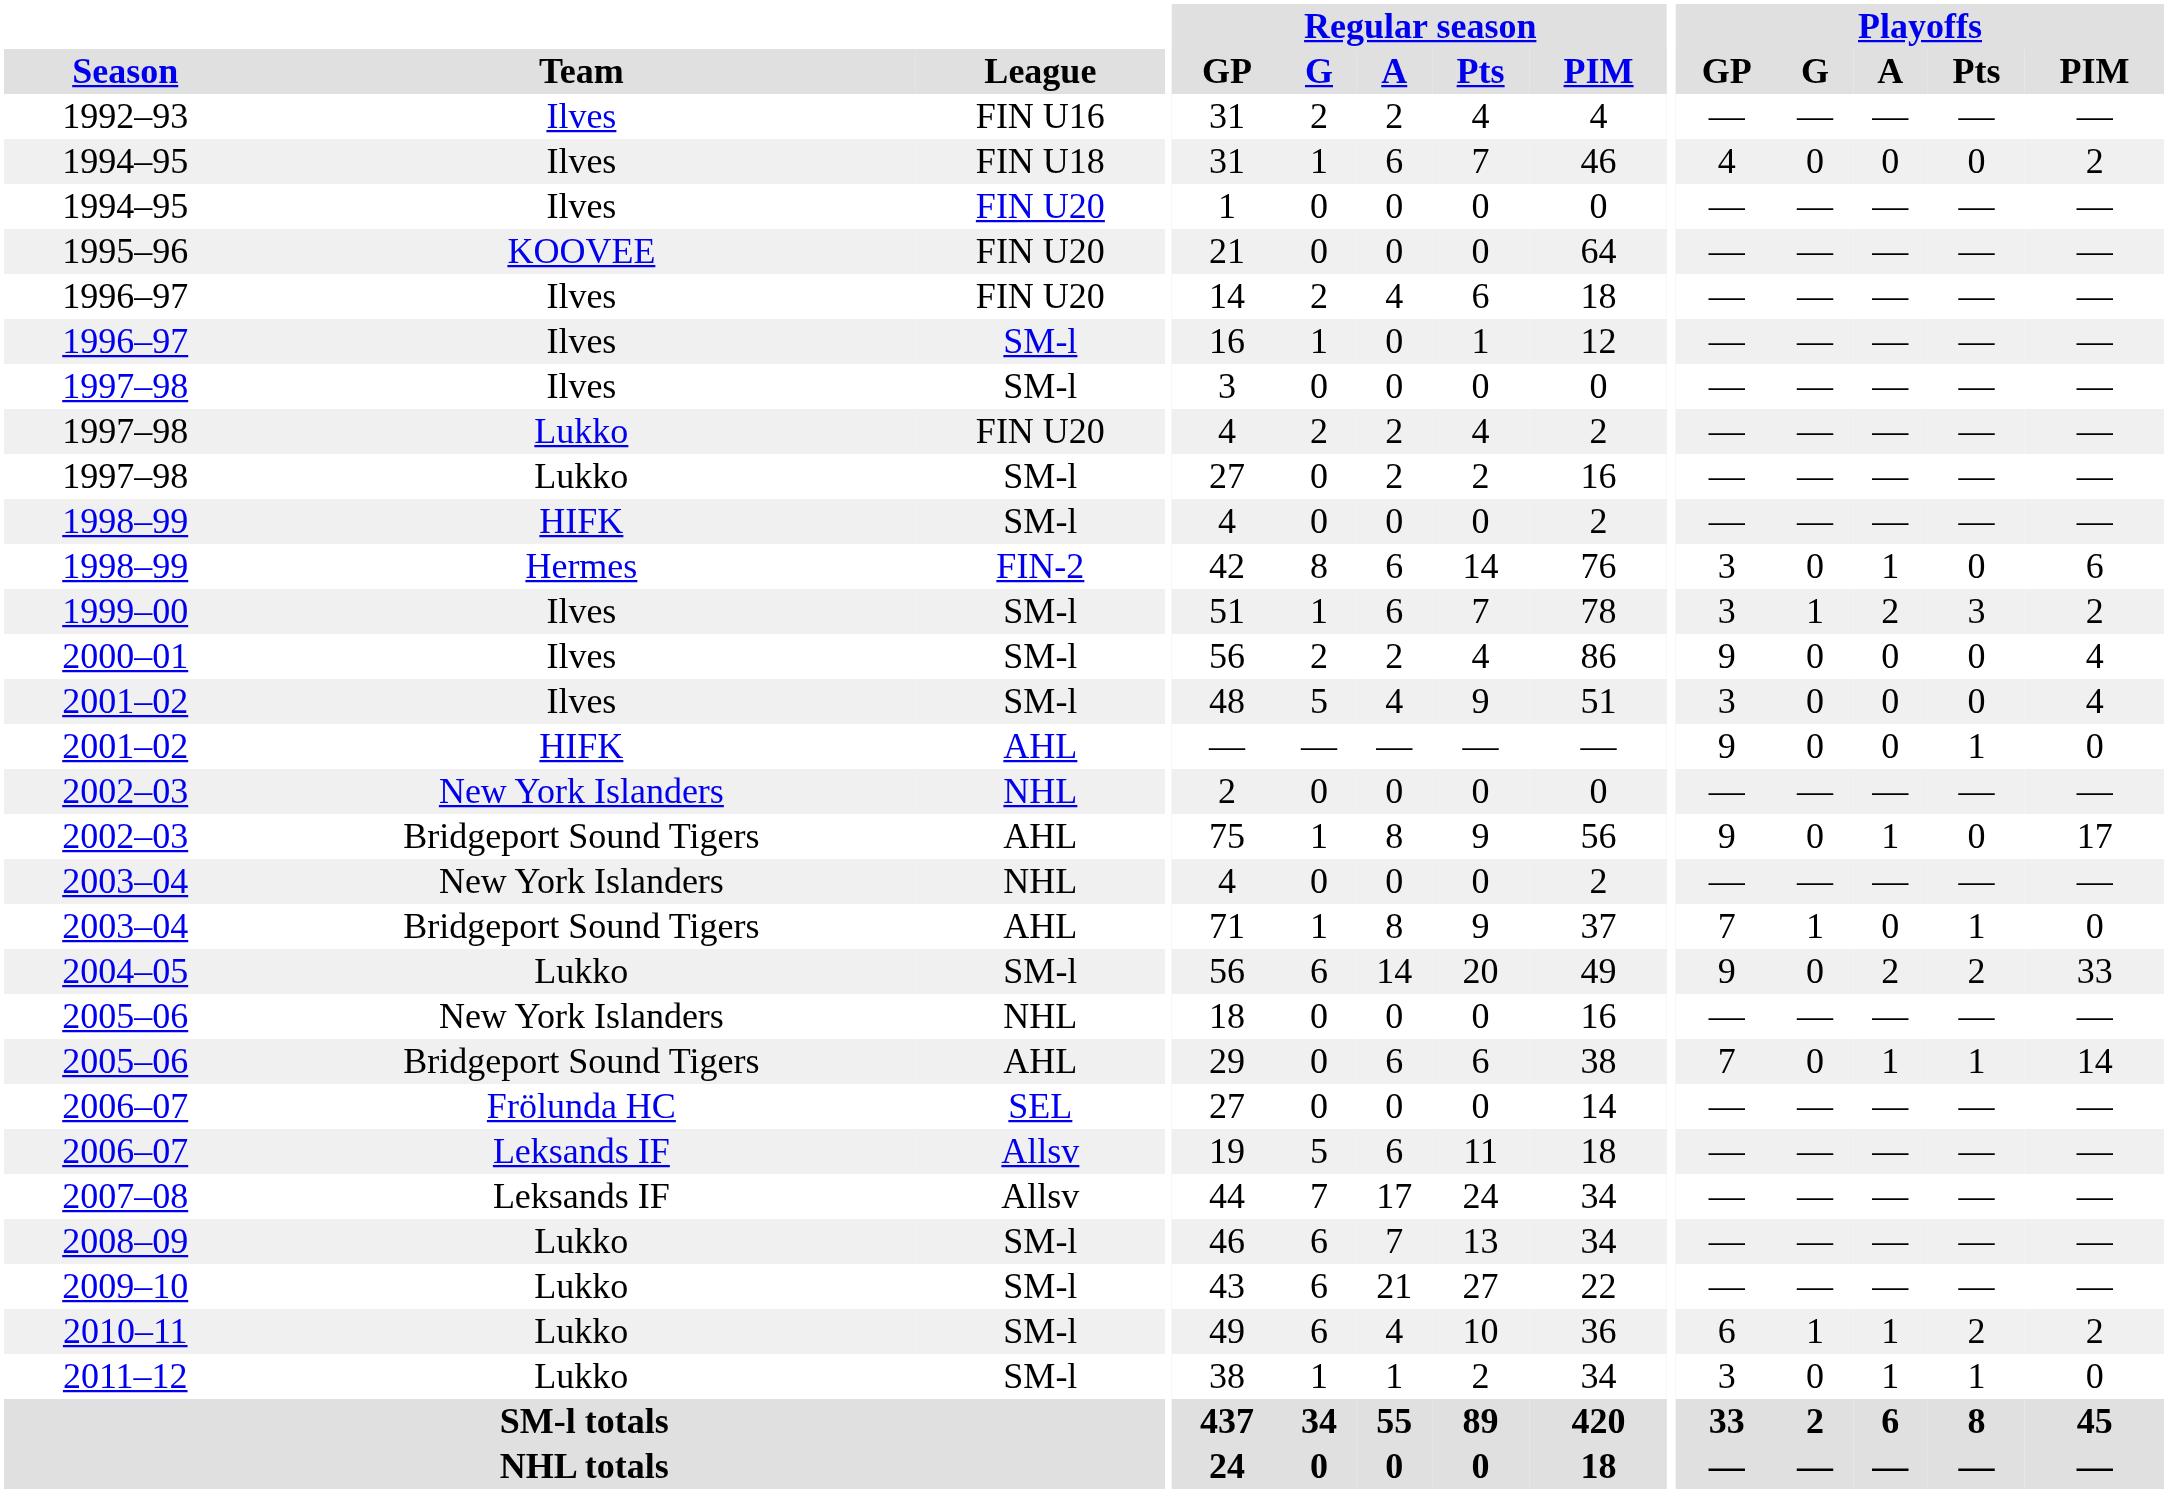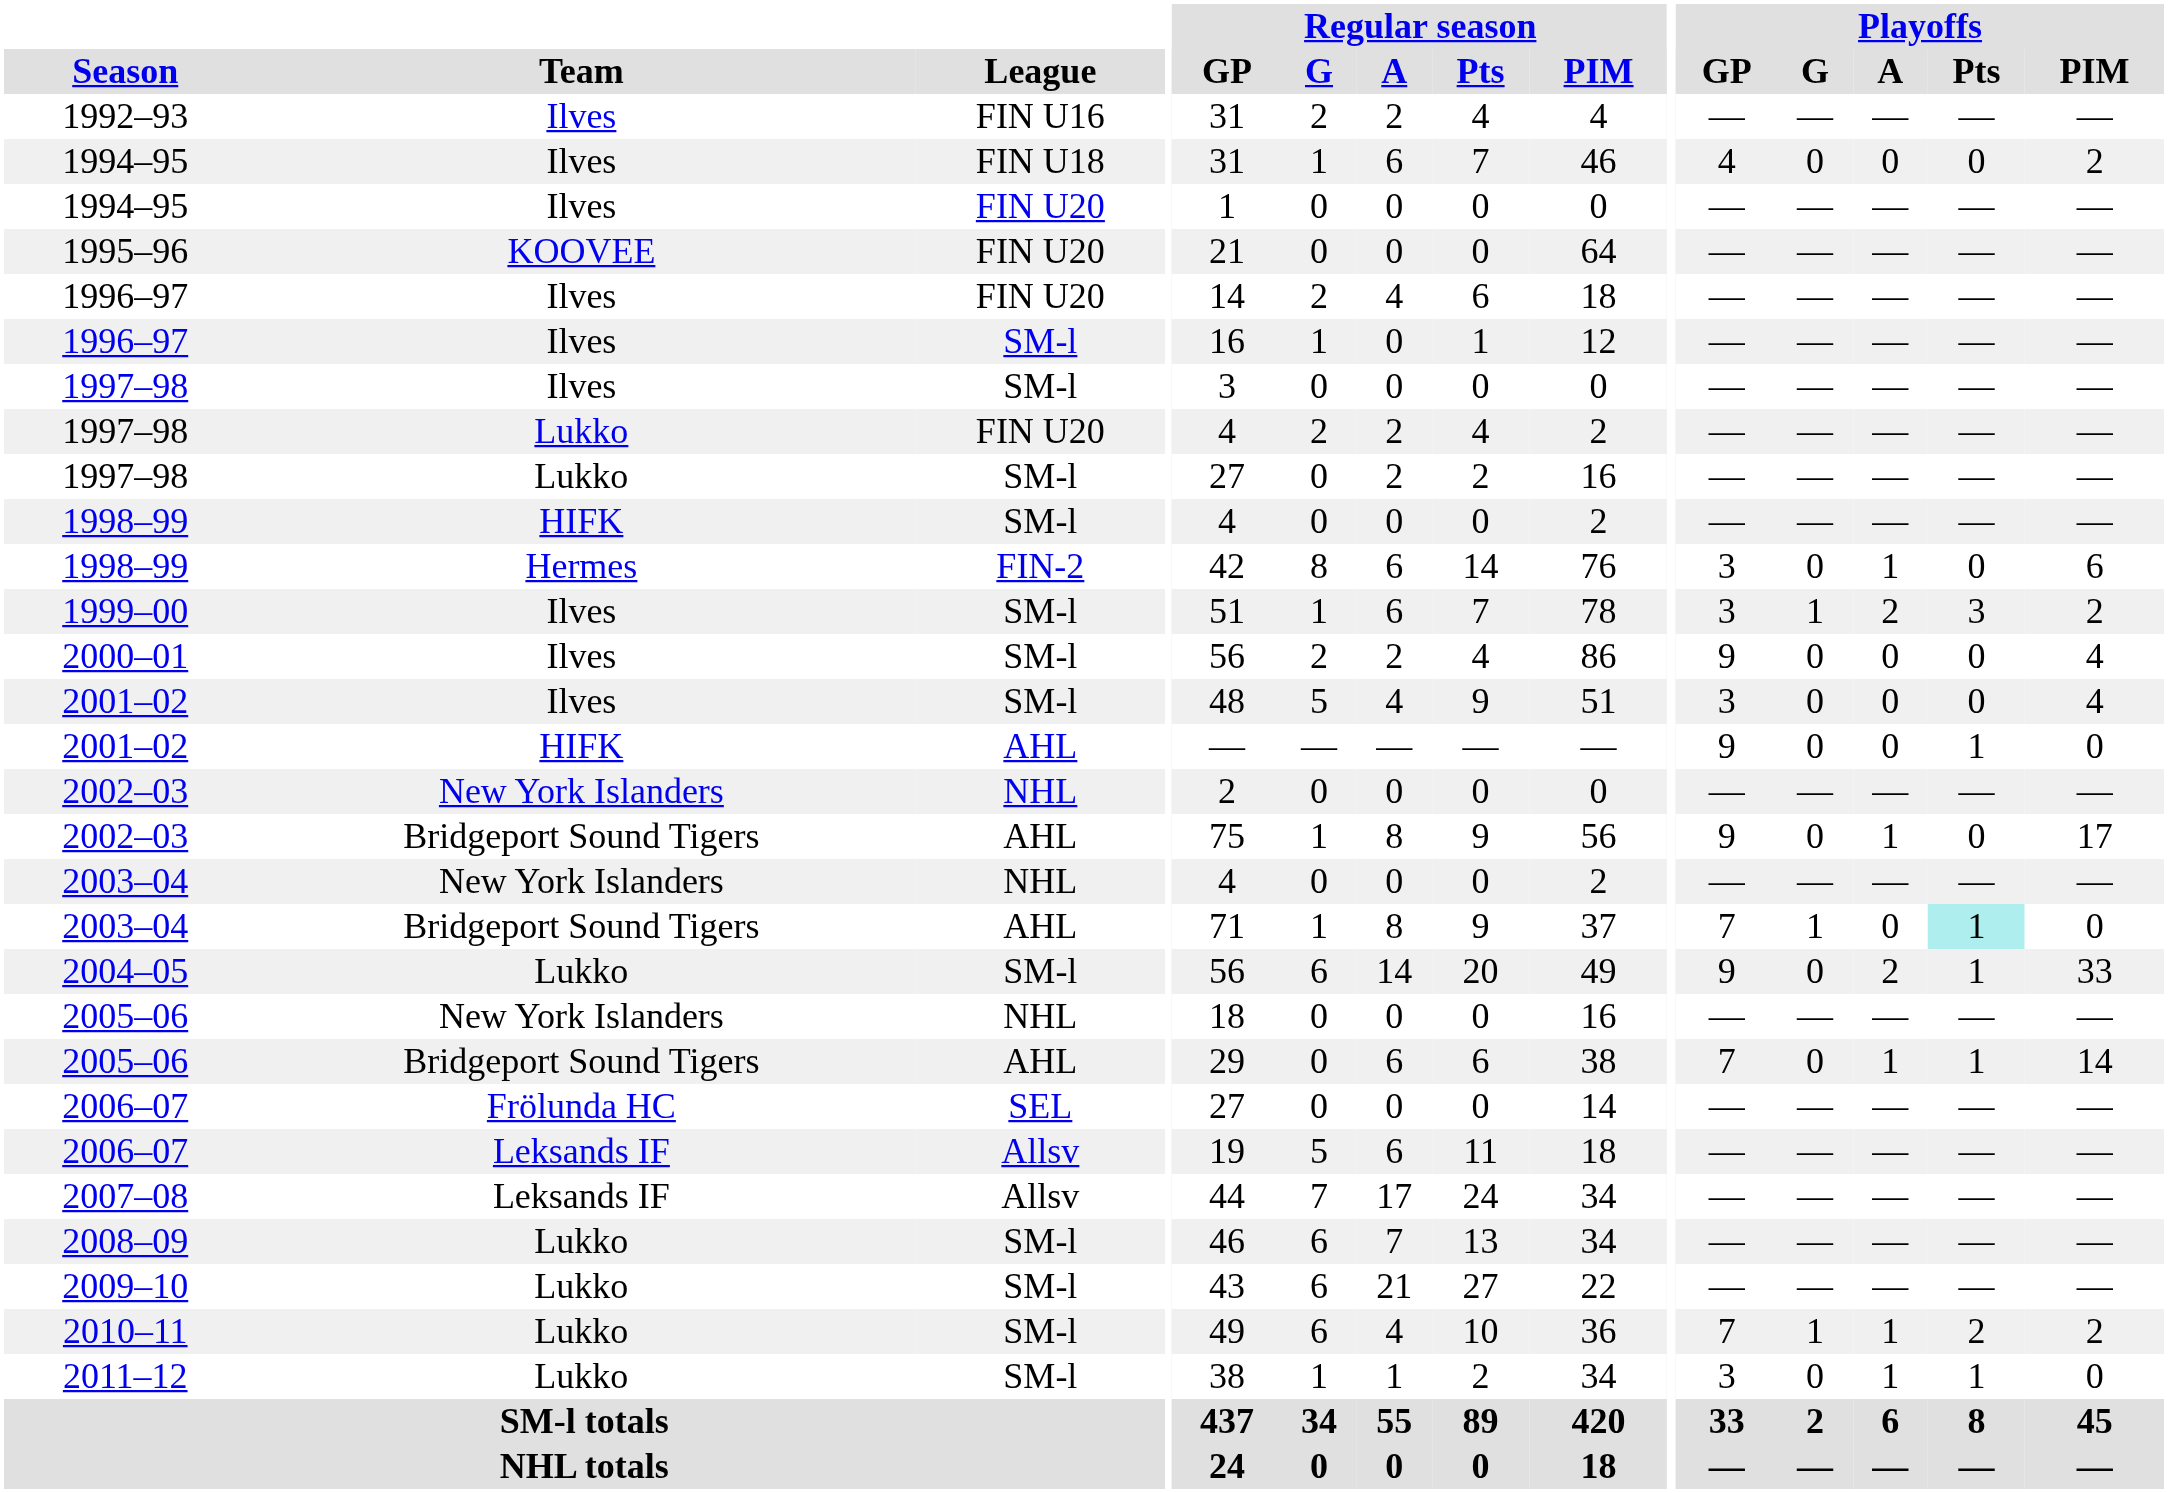 <table border="0" cellpadding="1" cellspacing="0" style="text-align:center; width:60em">
 <tr bgcolor="#e0e0e0">
 <th colspan="3" bgcolor="#ffffff"></th>
 <th rowspan="100" bgcolor="#ffffff"></th>
 <th colspan="5"><a href='#'>Regular season</a></th>
 <th rowspan="100" bgcolor="#ffffff"></th>
 <th colspan="5"><a href='#'>Playoffs</a></th>
 </tr>
 <tr bgcolor="#e0e0e0">
 <th><a href='#'>Season</a></th>
 <th>Team</th>
 <th>League</th>
 <th>GP</th>
 <th><a href='#'>G</a></th>
 <th><a href='#'>A</a></th>
 <th><a href='#'>Pts</a></th>
 <th><a href='#'>PIM</a></th>
 <th>GP</th>
 <th>G</th>
 <th>A</th>
 <th>Pts</th>
 <th>PIM</th>
 </tr>
 <tr>
 <td>1992–93</td>
 <td><a href='#'>Ilves</a></td>
 <td>FIN U16</td>
 <td>31</td>
 <td>2</td>
 <td>2</td>
 <td>4</td>
 <td>4</td>
 <td>—</td>
 <td>—</td>
 <td>—</td>
 <td>—</td>
 <td>—</td>
 </tr>
 <tr bgcolor="#f0f0f0">
 <td>1994–95</td>
 <td>Ilves</td>
 <td>FIN U18</td>
 <td>31</td>
 <td>1</td>
 <td>6</td>
 <td>7</td>
 <td>46</td>
 <td>4</td>
 <td>0</td>
 <td>0</td>
 <td>0</td>
 <td>2</td>
 </tr>
 <tr>
 <td>1994–95</td>
 <td>Ilves</td>
 <td><a href='#'>FIN U20</a></td>
 <td>1</td>
 <td>0</td>
 <td>0</td>
 <td>0</td>
 <td>0</td>
 <td>—</td>
 <td>—</td>
 <td>—</td>
 <td>—</td>
 <td>—</td>
 </tr>
 <tr bgcolor="#f0f0f0">
 <td>1995–96</td>
 <td><a href='#'>KOOVEE</a></td>
 <td>FIN U20</td>
 <td>21</td>
 <td>0</td>
 <td>0</td>
 <td>0</td>
 <td>64</td>
 <td>—</td>
 <td>—</td>
 <td>—</td>
 <td>—</td>
 <td>—</td>
 </tr>
 <tr>
 <td>1996–97</td>
 <td>Ilves</td>
 <td>FIN U20</td>
 <td>14</td>
 <td>2</td>
 <td>4</td>
 <td>6</td>
 <td>18</td>
 <td>—</td>
 <td>—</td>
 <td>—</td>
 <td>—</td>
 <td>—</td>
 </tr>
 <tr bgcolor="#f0f0f0">
 <td><a href='#'>1996–97</a></td>
 <td>Ilves</td>
 <td><a href='#'>SM-l</a></td>
 <td>16</td>
 <td>1</td>
 <td>0</td>
 <td>1</td>
 <td>12</td>
 <td>—</td>
 <td>—</td>
 <td>—</td>
 <td>—</td>
 <td>—</td>
 </tr>
 <tr>
 <td><a href='#'>1997–98</a></td>
 <td>Ilves</td>
 <td>SM-l</td>
 <td>3</td>
 <td>0</td>
 <td>0</td>
 <td>0</td>
 <td>0</td>
 <td>—</td>
 <td>—</td>
 <td>—</td>
 <td>—</td>
 <td>—</td>
 </tr>
 <tr bgcolor="#f0f0f0">
 <td>1997–98</td>
 <td><a href='#'>Lukko</a></td>
 <td>FIN U20</td>
 <td>4</td>
 <td>2</td>
 <td>2</td>
 <td>4</td>
 <td>2</td>
 <td>—</td>
 <td>—</td>
 <td>—</td>
 <td>—</td>
 <td>—</td>
 </tr>
 <tr>
 <td>1997–98</td>
 <td>Lukko</td>
 <td>SM-l</td>
 <td>27</td>
 <td>0</td>
 <td>2</td>
 <td>2</td>
 <td>16</td>
 <td>—</td>
 <td>—</td>
 <td>—</td>
 <td>—</td>
 <td>—</td>
 </tr>
 <tr bgcolor="#f0f0f0">
 <td><a href='#'>1998–99</a></td>
 <td><a href='#'>HIFK</a></td>
 <td>SM-l</td>
 <td>4</td>
 <td>0</td>
 <td>0</td>
 <td>0</td>
 <td>2</td>
 <td>—</td>
 <td>—</td>
 <td>—</td>
 <td>—</td>
 <td>—</td>
 </tr>
 <tr>
 <td><a href='#'>1998–99</a></td>
 <td><a href='#'>Hermes</a></td>
 <td><a href='#'>FIN-2</a></td>
 <td>42</td>
 <td>8</td>
 <td>6</td>
 <td>14</td>
 <td>76</td>
 <td>3</td>
 <td>0</td>
 <td>1</td>
 <td>0</td>
 <td>6</td>
 </tr>
 <tr bgcolor="#f0f0f0">
 <td><a href='#'>1999–00</a></td>
 <td>Ilves</td>
 <td>SM-l</td>
 <td>51</td>
 <td>1</td>
 <td>6</td>
 <td>7</td>
 <td>78</td>
 <td>3</td>
 <td>1</td>
 <td>2</td>
 <td>3</td>
 <td>2</td>
 </tr>
 <tr>
 <td><a href='#'>2000–01</a></td>
 <td>Ilves</td>
 <td>SM-l</td>
 <td>56</td>
 <td>2</td>
 <td>2</td>
 <td>4</td>
 <td>86</td>
 <td>9</td>
 <td>0</td>
 <td>0</td>
 <td>0</td>
 <td>4</td>
 </tr>
 <tr bgcolor="#f0f0f0">
 <td><a href='#'>2001–02</a></td>
 <td>Ilves</td>
 <td>SM-l</td>
 <td>48</td>
 <td>5</td>
 <td>4</td>
 <td>9</td>
 <td>51</td>
 <td>3</td>
 <td>0</td>
 <td>0</td>
 <td>0</td>
 <td>4</td>
 </tr>
 <tr>
 <td><a href='#'>2001–02</a></td>
 <td><a href='#'>HIFK</a></td>
 <td><a href='#'>AHL</a></td>
 <td>—</td>
 <td>—</td>
 <td>—</td>
 <td>—</td>
 <td>—</td>
 <td>9</td>
 <td>0</td>
 <td>0</td>
 <td>1</td>
 <td>0</td>
 </tr>
 <tr bgcolor="#f0f0f0">
 <td><a href='#'>2002–03</a></td>
 <td><a href='#'>New York Islanders</a></td>
 <td><a href='#'>NHL</a></td>
 <td>2</td>
 <td>0</td>
 <td>0</td>
 <td>0</td>
 <td>0</td>
 <td>—</td>
 <td>—</td>
 <td>—</td>
 <td>—</td>
 <td>—</td>
 </tr>
 <tr>
 <td><a href='#'>2002–03</a></td>
 <td>Bridgeport Sound Tigers</td>
 <td>AHL</td>
 <td>75</td>
 <td>1</td>
 <td>8</td>
 <td>9</td>
 <td>56</td>
 <td>9</td>
 <td>0</td>
 <td>1</td>
 <td>0</td>
 <td>17</td>
 </tr>
 <tr bgcolor="#f0f0f0">
 <td><a href='#'>2003–04</a></td>
 <td>New York Islanders</td>
 <td>NHL</td>
 <td>4</td>
 <td>0</td>
 <td>0</td>
 <td>0</td>
 <td>2</td>
 <td>—</td>
 <td>—</td>
 <td>—</td>
 <td>—</td>
 <td>—</td>
 </tr>
 <tr>
 <td><a href='#'>2003–04</a></td>
 <td>Bridgeport Sound Tigers</td>
 <td>AHL</td>
 <td>71</td>
 <td>1</td>
 <td>8</td>
 <td>9</td>
 <td>37</td>
 <td>7</td>
 <td>1</td>
 <td>0</td>
-<td>1</td>
+<td style="background: paleturquoise;">1</td>
 <td>0</td>
 </tr>
 <tr bgcolor="#f0f0f0">
 <td><a href='#'>2004–05</a></td>
 <td>Lukko</td>
 <td>SM-l</td>
 <td>56</td>
 <td>6</td>
 <td>14</td>
 <td>20</td>
 <td>49</td>
 <td>9</td>
 <td>0</td>
 <td>2</td>
-<td>2</td>
+<td>1</td>
 <td>33</td>
 </tr>
 <tr>
 <td><a href='#'>2005–06</a></td>
 <td>New York Islanders</td>
 <td>NHL</td>
 <td>18</td>
 <td>0</td>
 <td>0</td>
 <td>0</td>
 <td>16</td>
 <td>—</td>
 <td>—</td>
 <td>—</td>
 <td>—</td>
 <td>—</td>
 </tr>
 <tr bgcolor="#f0f0f0">
 <td><a href='#'>2005–06</a></td>
 <td>Bridgeport Sound Tigers</td>
 <td>AHL</td>
 <td>29</td>
 <td>0</td>
 <td>6</td>
 <td>6</td>
 <td>38</td>
 <td>7</td>
 <td>0</td>
 <td>1</td>
 <td>1</td>
 <td>14</td>
 </tr>
 <tr>
 <td><a href='#'>2006–07</a></td>
 <td><a href='#'>Frölunda HC</a></td>
 <td><a href='#'>SEL</a></td>
 <td>27</td>
 <td>0</td>
 <td>0</td>
 <td>0</td>
 <td>14</td>
 <td>—</td>
 <td>—</td>
 <td>—</td>
 <td>—</td>
 <td>—</td>
 </tr>
 <tr bgcolor="#f0f0f0">
 <td><a href='#'>2006–07</a></td>
 <td><a href='#'>Leksands IF</a></td>
 <td><a href='#'>Allsv</a></td>
 <td>19</td>
 <td>5</td>
 <td>6</td>
 <td>11</td>
 <td>18</td>
 <td>—</td>
 <td>—</td>
 <td>—</td>
 <td>—</td>
 <td>—</td>
 </tr>
 <tr>
 <td><a href='#'>2007–08</a></td>
 <td>Leksands IF</td>
 <td>Allsv</td>
 <td>44</td>
 <td>7</td>
 <td>17</td>
 <td>24</td>
 <td>34</td>
 <td>—</td>
 <td>—</td>
 <td>—</td>
 <td>—</td>
 <td>—</td>
 </tr>
 <tr bgcolor="#f0f0f0">
 <td><a href='#'>2008–09</a></td>
 <td>Lukko</td>
 <td>SM-l</td>
 <td>46</td>
 <td>6</td>
 <td>7</td>
 <td>13</td>
 <td>34</td>
 <td>—</td>
 <td>—</td>
 <td>—</td>
 <td>—</td>
 <td>—</td>
 </tr>
 <tr>
 <td><a href='#'>2009–10</a></td>
 <td>Lukko</td>
 <td>SM-l</td>
 <td>43</td>
 <td>6</td>
 <td>21</td>
 <td>27</td>
 <td>22</td>
 <td>—</td>
 <td>—</td>
 <td>—</td>
 <td>—</td>
 <td>—</td>
 </tr>
 <tr bgcolor="#f0f0f0">
 <td><a href='#'>2010–11</a></td>
 <td>Lukko</td>
 <td>SM-l</td>
 <td>49</td>
 <td>6</td>
 <td>4</td>
 <td>10</td>
 <td>36</td>
-<td>6</td>
+<td>7</td>
 <td>1</td>
 <td>1</td>
 <td>2</td>
 <td>2</td>
 </tr>
 <tr>
 <td><a href='#'>2011–12</a></td>
 <td>Lukko</td>
 <td>SM-l</td>
 <td>38</td>
 <td>1</td>
 <td>1</td>
 <td>2</td>
 <td>34</td>
 <td>3</td>
 <td>0</td>
 <td>1</td>
 <td>1</td>
 <td>0</td>
 </tr>
 <tr bgcolor="#e0e0e0">
 <th colspan="3">SM-l totals</th>
 <th>437</th>
 <th>34</th>
 <th>55</th>
 <th>89</th>
 <th>420</th>
 <th>33</th>
 <th>2</th>
 <th>6</th>
 <th>8</th>
 <th>45</th>
 </tr>
 <tr bgcolor="#e0e0e0">
 <th colspan="3">NHL totals</th>
 <th>24</th>
 <th>0</th>
 <th>0</th>
 <th>0</th>
 <th>18</th>
 <th>—</th>
 <th>—</th>
 <th>—</th>
 <th>—</th>
 <th>—</th>
 </tr>
 </table>
